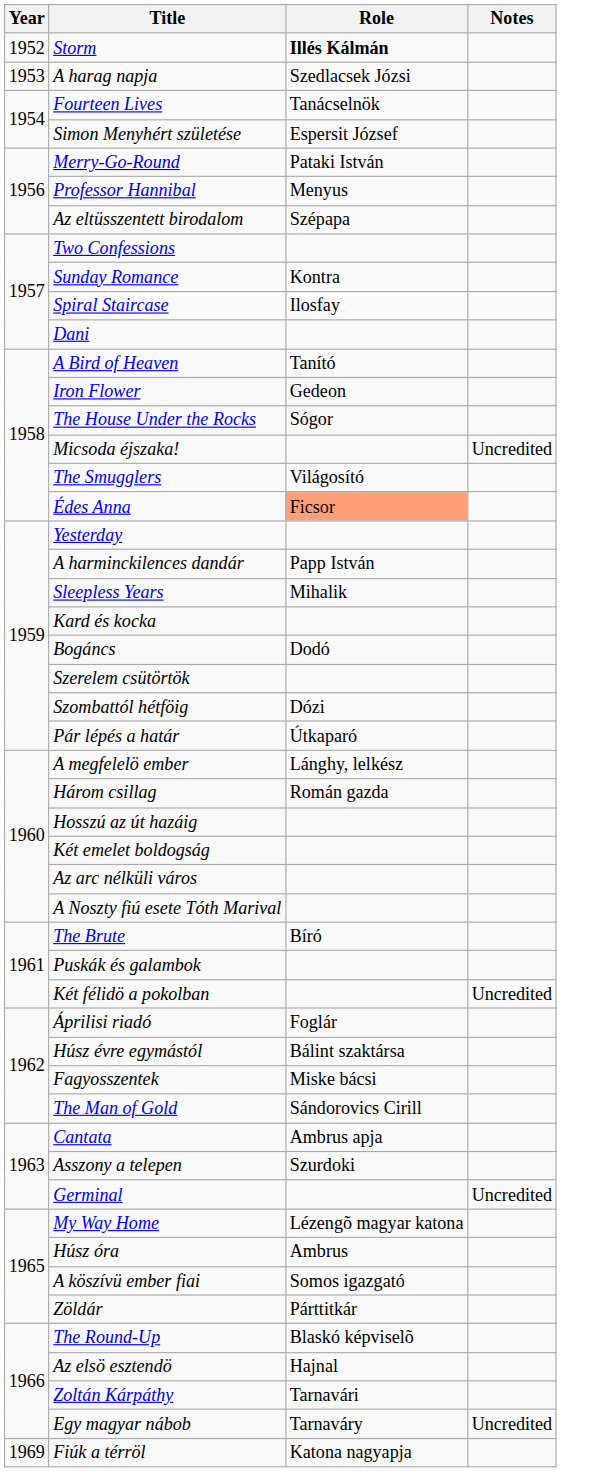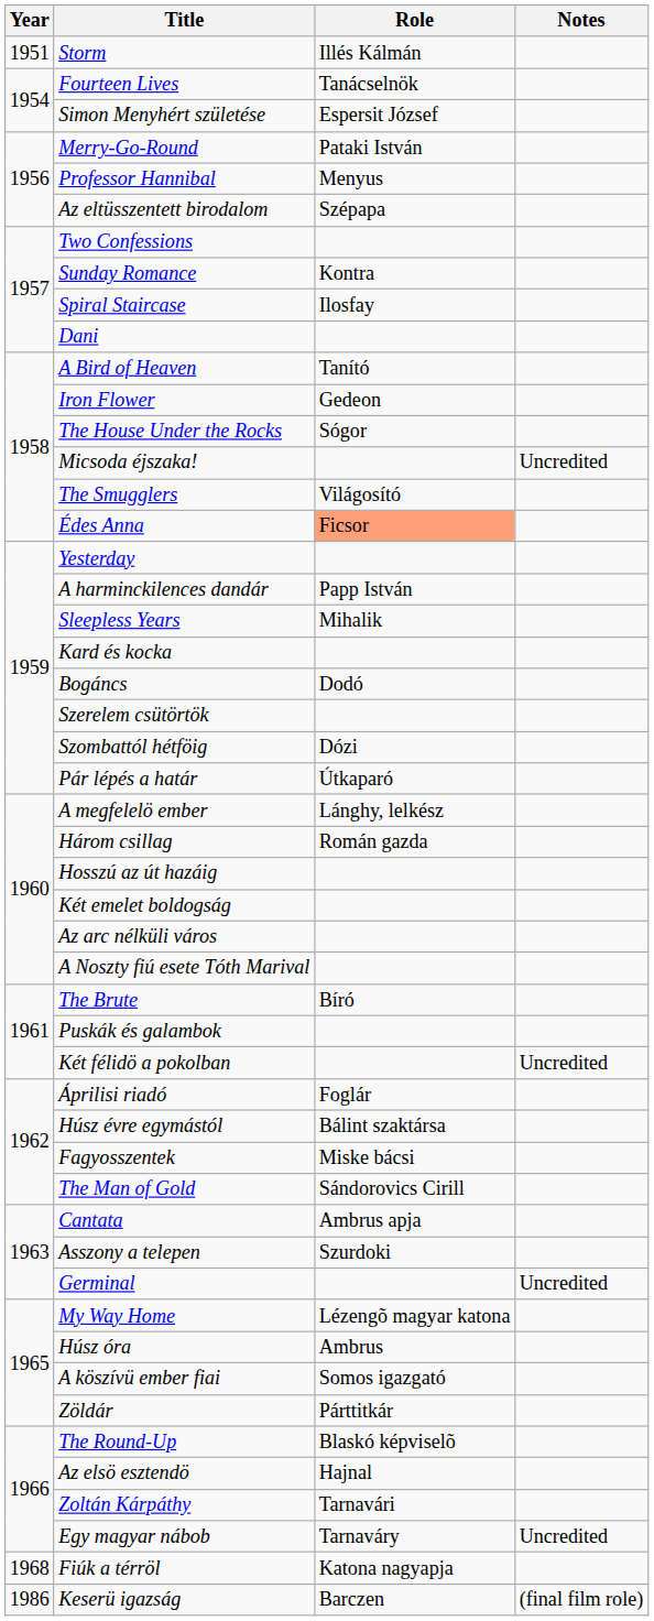 <table class="wikitable sortable">
 <tr>
 <th>Year</th>
 <th>Title</th>
 <th>Role</th>
 <th class="unsortable">Notes</th>
 </tr>
 <tr>
-<td>1952</td>
+<td>1951</td>
 <td><em><a href='#'>Storm</a></em></td>
-<td><strong>Illés Kálmán</strong></td>
-<td></td>
-</tr>
-<tr>
-<td>1953</td>
-<td><em>A harag napja</em></td>
-<td>Szedlacsek Józsi</td>
+<td>Illés Kálmán</td>
 <td></td>
 </tr>
 <tr>
 <td rowspan=2>1954</td>
 <td><em><a href='#'>Fourteen Lives</a></em></td>
 <td>Tanácselnök</td>
 <td></td>
 </tr>
 <tr>
 <td><em>Simon Menyhért születése</em></td>
 <td>Espersit József</td>
 <td></td>
 </tr>
 <tr>
 <td rowspan=3>1956</td>
 <td><em><a href='#'>Merry-Go-Round</a></em></td>
 <td>Pataki István</td>
 <td></td>
 </tr>
 <tr>
 <td><em><a href='#'>Professor Hannibal</a></em></td>
 <td>Menyus</td>
 <td></td>
 </tr>
 <tr>
 <td><em>Az eltüsszentett birodalom</em></td>
 <td>Szépapa</td>
 <td></td>
 </tr>
 <tr>
 <td rowspan=4>1957</td>
 <td><em><a href='#'>Two Confessions</a></em></td>
 <td></td>
 <td></td>
 </tr>
 <tr>
 <td><em><a href='#'>Sunday Romance</a></em></td>
 <td>Kontra</td>
 <td></td>
 </tr>
 <tr>
 <td><em><a href='#'>Spiral Staircase</a></em></td>
 <td>Ilosfay</td>
 <td></td>
 </tr>
 <tr>
 <td><em><a href='#'>Dani</a></em></td>
 <td></td>
 <td></td>
 </tr>
 <tr>
 <td rowspan=6>1958</td>
 <td><em><a href='#'>A Bird of Heaven</a></em></td>
 <td>Tanító</td>
 <td></td>
 </tr>
 <tr>
 <td><em><a href='#'>Iron Flower</a></em></td>
 <td>Gedeon</td>
 <td></td>
 </tr>
 <tr>
 <td><em><a href='#'>The House Under the Rocks</a></em></td>
 <td>Sógor</td>
 <td></td>
 </tr>
 <tr>
 <td><em>Micsoda éjszaka!</em></td>
 <td></td>
 <td>Uncredited</td>
 </tr>
 <tr>
 <td><em><a href='#'>The Smugglers</a></em></td>
 <td>Világosító</td>
 <td></td>
 </tr>
 <tr>
 <td><em><a href='#'>Édes Anna</a></em></td>
 <td style="background: lightsalmon;">Ficsor</td>
 <td></td>
 </tr>
 <tr>
 <td rowspan=8>1959</td>
 <td><em><a href='#'>Yesterday</a></em></td>
 <td></td>
 <td></td>
 </tr>
 <tr>
 <td><em>A harminckilences dandár</em></td>
 <td>Papp István</td>
 <td></td>
 </tr>
 <tr>
 <td><em><a href='#'>Sleepless Years</a></em></td>
 <td>Mihalik</td>
 <td></td>
 </tr>
 <tr>
 <td><em>Kard és kocka</em></td>
 <td></td>
 <td></td>
 </tr>
 <tr>
 <td><em>Bogáncs</em></td>
 <td>Dodó</td>
 <td></td>
 </tr>
 <tr>
 <td><em>Szerelem csütörtök</em></td>
 <td></td>
 <td></td>
 </tr>
 <tr>
 <td><em>Szombattól hétföig</em></td>
 <td>Dózi</td>
 <td></td>
 </tr>
 <tr>
 <td><em>Pár lépés a határ</em></td>
 <td>Útkaparó</td>
 <td></td>
 </tr>
 <tr>
 <td rowspan=6>1960</td>
 <td><em>A megfelelö ember</em></td>
 <td>Lánghy, lelkész</td>
 <td></td>
 </tr>
 <tr>
 <td><em>Három csillag</em></td>
 <td>Román gazda</td>
 <td></td>
 </tr>
 <tr>
 <td><em>Hosszú az út hazáig</em></td>
 <td></td>
 <td></td>
 </tr>
 <tr>
 <td><em>Két emelet boldogság</em></td>
 <td></td>
 <td></td>
 </tr>
 <tr>
 <td><em>Az arc nélküli város</em></td>
 <td></td>
 <td></td>
 </tr>
 <tr>
 <td><em>A Noszty fiú esete Tóth Marival</em></td>
 <td></td>
 <td></td>
 </tr>
 <tr>
 <td rowspan=3>1961</td>
 <td><em><a href='#'>The Brute</a></em></td>
 <td>Bíró</td>
 <td></td>
 </tr>
 <tr>
 <td><em>Puskák és galambok</em></td>
 <td></td>
 <td></td>
 </tr>
 <tr>
 <td><em>Két félidö a pokolban</em></td>
 <td></td>
 <td>Uncredited</td>
 </tr>
 <tr>
 <td rowspan=4>1962</td>
 <td><em>Áprilisi riadó</em></td>
 <td>Foglár</td>
 <td></td>
 </tr>
 <tr>
 <td><em>Húsz évre egymástól</em></td>
 <td>Bálint szaktársa</td>
 <td></td>
 </tr>
 <tr>
 <td><em>Fagyosszentek</em></td>
 <td>Miske bácsi</td>
 <td></td>
 </tr>
 <tr>
 <td><em><a href='#'>The Man of Gold</a></em></td>
 <td>Sándorovics Cirill</td>
 <td></td>
 </tr>
 <tr>
 <td rowspan=3>1963</td>
 <td><em><a href='#'>Cantata</a></em></td>
 <td>Ambrus apja</td>
 <td></td>
 </tr>
 <tr>
 <td><em>Asszony a telepen</em></td>
 <td>Szurdoki</td>
 <td></td>
 </tr>
 <tr>
 <td><em><a href='#'>Germinal</a></em></td>
 <td></td>
 <td>Uncredited</td>
 </tr>
 <tr>
 <td rowspan=4>1965</td>
 <td><em><a href='#'>My Way Home</a></em></td>
 <td>Lézengõ magyar katona</td>
 <td></td>
 </tr>
 <tr>
 <td><em>Húsz óra</em></td>
 <td>Ambrus</td>
 <td></td>
 </tr>
 <tr>
 <td><em>A köszívü ember fiai</em></td>
 <td>Somos igazgató</td>
 <td></td>
 </tr>
 <tr>
 <td><em>Zöldár</em></td>
 <td>Párttitkár</td>
 <td></td>
 </tr>
 <tr>
 <td rowspan=4>1966</td>
 <td><em><a href='#'>The Round-Up</a></em></td>
 <td>Blaskó képviselõ</td>
 <td></td>
 </tr>
 <tr>
 <td><em>Az elsö esztendö</em></td>
 <td>Hajnal</td>
 <td></td>
 </tr>
 <tr>
 <td><em><a href='#'>Zoltán Kárpáthy</a></em></td>
 <td>Tarnavári</td>
 <td></td>
 </tr>
 <tr>
 <td><em>Egy magyar nábob</em></td>
 <td>Tarnaváry</td>
 <td>Uncredited</td>
 </tr>
 <tr>
-<td>1969</td>
+<td>1968</td>
 <td><em>Fiúk a térröl</em></td>
 <td>Katona nagyapja</td>
 <td></td>
 </tr>
+<tr>
+<td>1986</td>
+<td><em>Keserü igazság</em></td>
+<td>Barczen</td>
+<td>(final film role)</td>
+</tr>
 </table>
